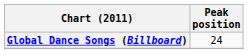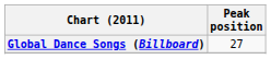 <table class="wikitable sortable plainrowheaders">
 <tr>
 <th>Chart (2011)</th>
 <th>Peak<br>position</th>
 </tr>
 <tr>
 <th scope="row"><a href='#'>Global Dance Songs</a> (<a href='#'><em>Billboard</em></a>)</th>
-<td align="center">24</td>
+<td align="center">27</td>
 </tr>
 <tr>
 </tr>
 <tr>
 </tr>
 </table>
